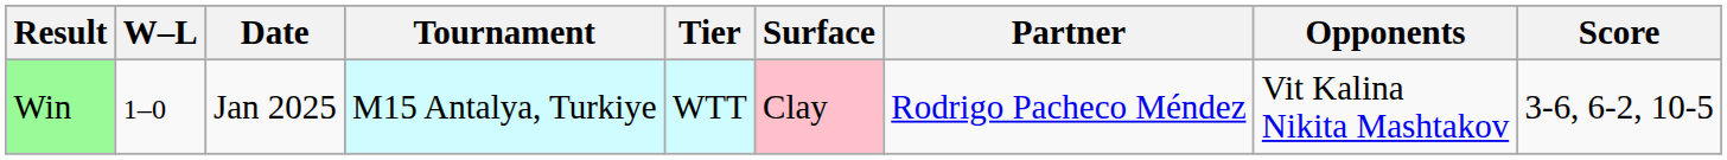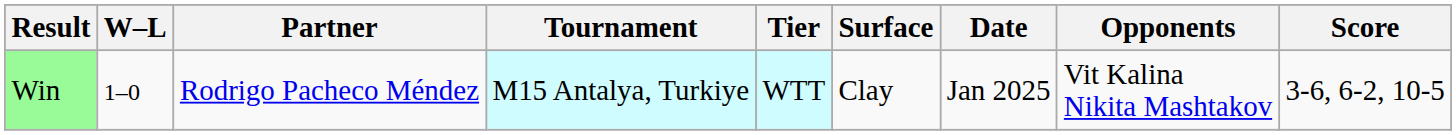 <table class="sortable wikitable">
 <tr>
 <th>Result</th>
 <th class="unsortable">W–L</th>
-<th>Date</th>
+<th>Partner</th>
 <th>Tournament</th>
 <th>Tier</th>
 <th>Surface</th>
-<th>Partner</th>
+<th>Date</th>
 <th>Opponents</th>
 <th class="unsortable">Score</th>
 </tr>
 <tr>
 <td bgcolor=98FB98>Win</td>
 <td><small>1–0</small></td>
-<td>Jan 2025</td>
+<td> <a href='#'>Rodrigo Pacheco Méndez</a></td>
 <td style="background:#cffcff;">M15 Antalya, Turkiye</td>
 <td style="background:#cffcff;">WTT</td>
-<td style="background: pink;">Clay</td>
-<td> <a href='#'>Rodrigo Pacheco Méndez</a></td>
+<td>Clay</td>
+<td>Jan 2025</td>
 <td> Vit Kalina <br> <a href='#'>Nikita Mashtakov</a></td>
 <td>3-6, 6-2, 10-5</td>
 </tr>
 </table>
